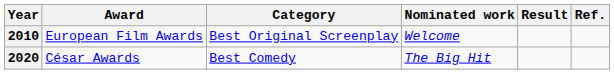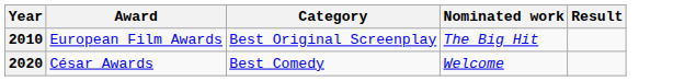 <table class="wikitable sortable plainrowheaders">
 <tr>
 <th scope="col">Year</th>
 <th scope="col">Award</th>
 <th scope="col">Category</th>
 <th scope="col">Nominated work</th>
 <th scope="col">Result</th>
-<th scope="col">Ref.</th>
 </tr>
 <tr>
 <th scope="row">2010</th>
 <td><a href='#'>European Film Awards</a></td>
 <td><a href='#'>Best Original Screenplay</a></td>
-<td><em><a href='#'>Welcome</a></em></td>
+<td><em><a href='#'>The Big Hit</a></em></td>
 <td></td>
-<td align="center"></td>
 </tr>
 <tr>
 <th scope="row">2020</th>
 <td><a href='#'>César Awards</a></td>
 <td><a href='#'>Best Comedy</a></td>
-<td><em><a href='#'>The Big Hit</a></em></td>
+<td><em><a href='#'>Welcome</a></em></td>
 <td></td>
-<td align="center"></td>
 </tr>
 </table>
